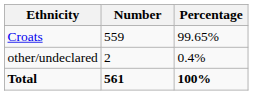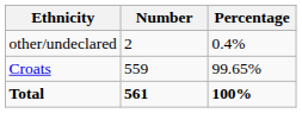 <table class="wikitable">
 <tr>
 <th width="100px">Ethnicity</th>
 <th width="80px">Number</th>
 <th width="80px">Percentage</th>
 </tr>
 <tr>
+<td>other/undeclared</td>
+<td>2</td>
+<td>0.4%</td>
+</tr>
+<tr>
 <td><a href='#'>Croats</a></td>
 <td>559</td>
 <td>99.65%</td>
-</tr>
-<tr>
-<td>other/undeclared</td>
-<td>2</td>
-<td>0.4%</td>
 </tr>
 <tr>
 <td><strong>Total</strong></td>
 <td><strong>561</strong></td>
 <td><strong>100%</strong></td>
 </tr>
 </table>
